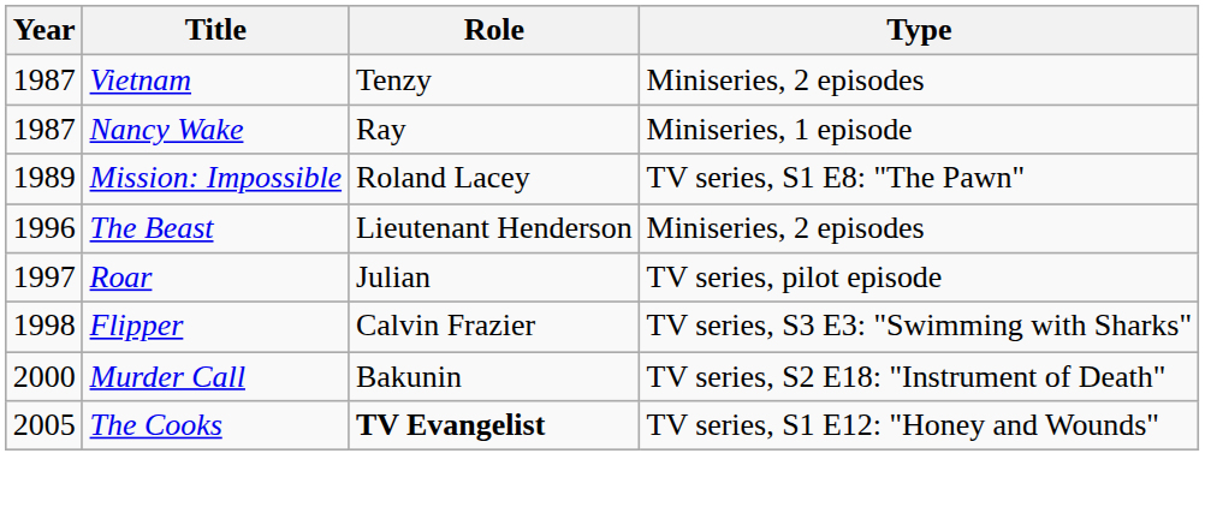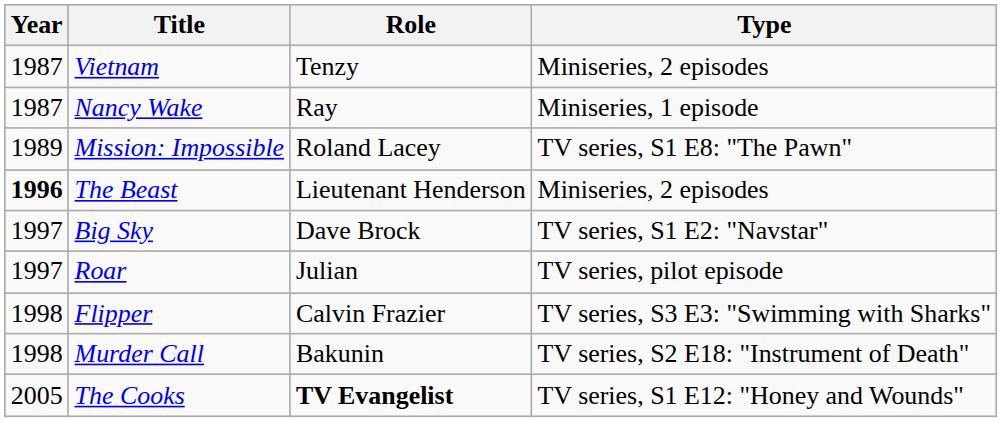 <table class="wikitable">
 <tr>
 <th>Year</th>
 <th>Title</th>
 <th>Role</th>
 <th>Type</th>
 </tr>
 <tr>
 <td>1987</td>
 <td><em><a href='#'>Vietnam</a></em></td>
 <td>Tenzy</td>
 <td>Miniseries, 2 episodes</td>
 </tr>
 <tr>
 <td>1987</td>
 <td><em><a href='#'>Nancy Wake</a></em></td>
 <td>Ray</td>
 <td>Miniseries, 1 episode</td>
 </tr>
 <tr>
 <td>1989</td>
 <td><em><a href='#'>Mission: Impossible</a></em></td>
 <td>Roland Lacey</td>
 <td>TV series, S1 E8: "The Pawn"</td>
 </tr>
 <tr>
-<td>1996</td>
+<td><strong>1996</strong></td>
 <td><em><a href='#'>The Beast</a></em></td>
 <td>Lieutenant Henderson</td>
 <td>Miniseries, 2 episodes</td>
+</tr>
+<tr>
+<td>1997</td>
+<td><em><a href='#'>Big Sky</a></em></td>
+<td>Dave Brock</td>
+<td>TV series, S1 E2: "Navstar"</td>
 </tr>
 <tr>
 <td>1997</td>
 <td><em><a href='#'>Roar</a></em></td>
 <td>Julian</td>
 <td>TV series, pilot episode</td>
 </tr>
 <tr>
 <td>1998</td>
 <td><em><a href='#'>Flipper</a></em></td>
 <td>Calvin Frazier</td>
 <td>TV series, S3 E3: "Swimming with Sharks"</td>
 </tr>
 <tr>
-<td>2000</td>
+<td>1998</td>
 <td><em><a href='#'>Murder Call</a></em></td>
 <td>Bakunin</td>
 <td>TV series, S2 E18: "Instrument of Death"</td>
 </tr>
 <tr>
 <td>2005</td>
 <td><em><a href='#'>The Cooks</a></em></td>
 <td><strong>TV Evangelist</strong></td>
 <td>TV series, S1 E12: "Honey and Wounds"</td>
 </tr>
 </table>
